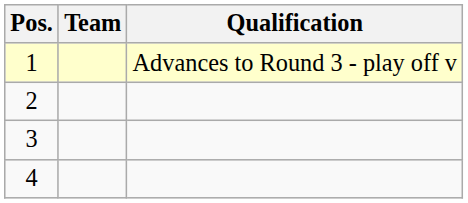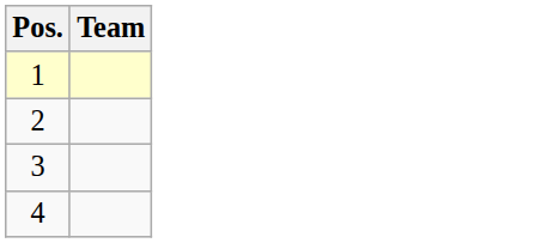 <table class="wikitable" style="text-align:left;">
 <tr>
 <th>Pos.</th>
 <th>Team</th>
-<th>Qualification</th>
 </tr>
 <tr style="background:#FFFFCC;">
 <td align=center>1</td>
 <td></td>
-<td>Advances to Round 3 - play off v </td>
 </tr>
 <tr>
 <td align=center>2</td>
-<td></td>
 <td></td>
 </tr>
 <tr>
 <td align=center>3</td>
 <td></td>
-<td></td>
 </tr>
 <tr>
 <td align=center>4</td>
 <td></td>
-<td></td>
 </tr>
 </table>
